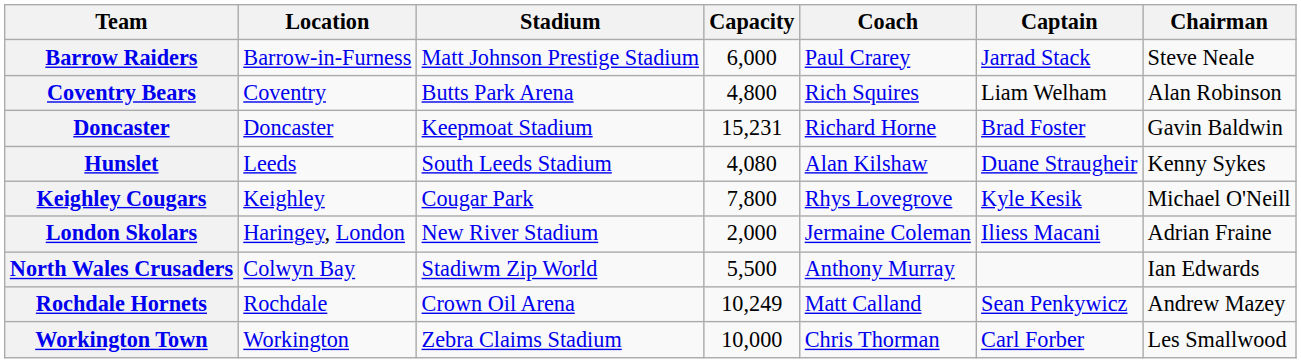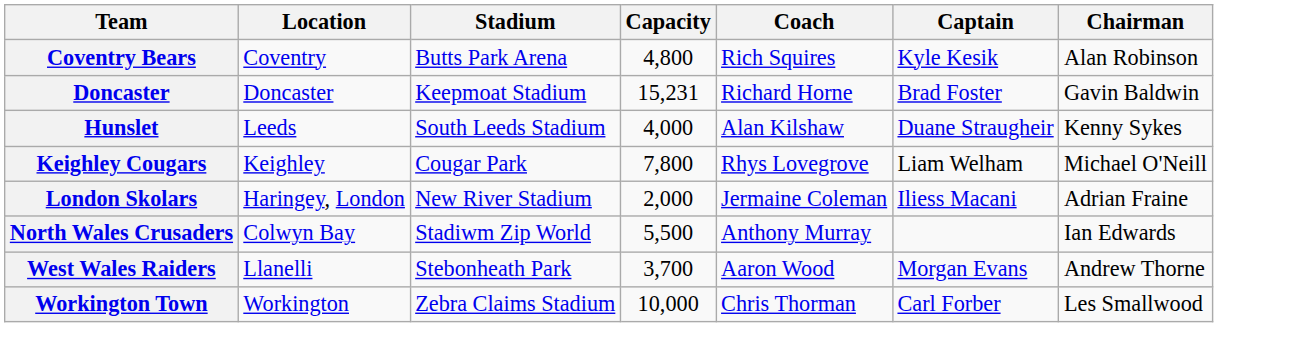 <table class="wikitable plainrowheaders">
 <tr>
 <th scope="col">Team</th>
 <th scope="col">Location</th>
 <th scope="col">Stadium</th>
 <th scope="col">Capacity</th>
 <th scope="col">Coach</th>
 <th scope="col">Captain</th>
 <th scope="col">Chairman</th>
 </tr>
 <tr>
-<th scope="row">  <a href='#'>Barrow Raiders</a></th>
-<td><a href='#'>Barrow-in-Furness</a></td>
-<td><a href='#'>Matt Johnson Prestige Stadium</a></td>
-<td style="text-align:center">6,000</td>
-<td> <a href='#'>Paul Crarey</a></td>
-<td> <a href='#'>Jarrad Stack</a></td>
-<td>Steve Neale</td>
-</tr>
-<tr>
 <th scope="row"> <a href='#'>Coventry Bears</a></th>
 <td><a href='#'>Coventry</a></td>
 <td><a href='#'>Butts Park Arena</a></td>
 <td style="text-align:center">4,800</td>
 <td> <a href='#'>Rich Squires</a></td>
-<td> Liam Welham</td>
+<td> <a href='#'>Kyle Kesik</a></td>
 <td>Alan Robinson</td>
 </tr>
 <tr>
 <th scope="row">  <a href='#'>Doncaster</a></th>
 <td><a href='#'>Doncaster</a></td>
 <td><a href='#'>Keepmoat Stadium</a></td>
 <td style="text-align:center">15,231</td>
 <td> <a href='#'>Richard Horne</a></td>
 <td> <a href='#'>Brad Foster</a></td>
 <td>Gavin Baldwin</td>
 </tr>
 <tr>
 <th scope="row">  <a href='#'>Hunslet</a></th>
 <td><a href='#'>Leeds</a></td>
 <td><a href='#'>South Leeds Stadium</a></td>
-<td style="text-align:center">4,080</td>
+<td style="text-align:center">4,000</td>
 <td> <a href='#'>Alan Kilshaw</a></td>
 <td> <a href='#'>Duane Straugheir</a></td>
 <td>Kenny Sykes</td>
 </tr>
 <tr>
 <th scope="row">  <a href='#'>Keighley Cougars</a></th>
 <td><a href='#'>Keighley</a></td>
 <td><a href='#'>Cougar Park</a></td>
 <td style="text-align:center">7,800</td>
 <td> <a href='#'>Rhys Lovegrove</a></td>
-<td> <a href='#'>Kyle Kesik</a></td>
+<td> Liam Welham</td>
 <td>Michael O'Neill</td>
 </tr>
 <tr>
 <th scope="row">  <a href='#'>London Skolars</a></th>
 <td><a href='#'>Haringey</a>, <a href='#'>London</a></td>
 <td><a href='#'>New River Stadium</a></td>
 <td style="text-align:center">2,000</td>
 <td> <a href='#'>Jermaine Coleman</a></td>
 <td> <a href='#'>Iliess Macani</a></td>
 <td>Adrian Fraine</td>
 </tr>
 <tr>
 <th scope="row">  <a href='#'>North Wales Crusaders</a></th>
 <td><a href='#'>Colwyn Bay</a></td>
 <td><a href='#'>Stadiwm Zip World</a></td>
 <td style="text-align:center">5,500</td>
 <td> <a href='#'>Anthony Murray</a></td>
 <td></td>
 <td>Ian Edwards</td>
 </tr>
 <tr>
-<th scope="row"> <a href='#'>Rochdale Hornets</a></th>
-<td><a href='#'>Rochdale</a></td>
-<td><a href='#'>Crown Oil Arena</a></td>
-<td style="text-align:center">10,249</td>
-<td> <a href='#'>Matt Calland</a></td>
-<td> <a href='#'>Sean Penkywicz</a></td>
-<td>Andrew Mazey</td>
+<th scope="row"> <a href='#'>West Wales Raiders</a></th>
+<td><a href='#'>Llanelli</a></td>
+<td><a href='#'>Stebonheath Park</a></td>
+<td style="text-align:center">3,700</td>
+<td> <a href='#'>Aaron Wood</a></td>
+<td> <a href='#'>Morgan Evans</a></td>
+<td>Andrew Thorne</td>
 </tr>
 <tr>
 <th scope="row"> <a href='#'>Workington Town</a></th>
 <td><a href='#'>Workington</a></td>
 <td><a href='#'>Zebra Claims Stadium</a></td>
 <td style="text-align:center">10,000</td>
 <td> <a href='#'>Chris Thorman</a></td>
 <td> <a href='#'>Carl Forber</a></td>
 <td>Les Smallwood</td>
 </tr>
 </table>
